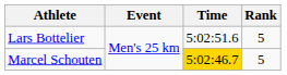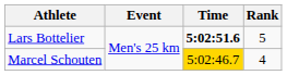 <table class="wikitable">
 <tr>
 <th>Athlete</th>
 <th>Event</th>
 <th>Time</th>
 <th>Rank</th>
 </tr>
 <tr align="center">
 <td align="left"><a href='#'>Lars Bottelier</a></td>
 <td rowspan="2" align="left"><a href='#'>Men's 25 km</a></td>
-<td>5:02:51.6</td>
+<td><strong>5:02:51.6</strong></td>
 <td>5</td>
 </tr>
 <tr align="center">
 <td align="left"><a href='#'>Marcel Schouten</a></td>
 <td style="background: gold;">5:02:46.7</td>
-<td>5</td>
+<td>4</td>
 </tr>
 </table>
